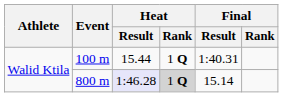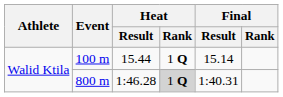 <table class="wikitable" style="font-size:90%">
 <tr>
 <th rowspan="2">Athlete</th>
 <th rowspan="2">Event</th>
 <th colspan="2">Heat</th>
 <th colspan="2">Final</th>
 </tr>
 <tr style="font-size:95%">
 <th>Result</th>
 <th>Rank</th>
 <th>Result</th>
 <th>Rank</th>
 </tr>
 <tr align=center>
 <td align=left rowspan=2><a href='#'>Walid Ktila</a></td>
 <td align=left><a href='#'>100 m</a></td>
 <td>15.44</td>
 <td>1 <strong>Q</strong></td>
-<td>1:40.31</td>
+<td>15.14</td>
 <td></td>
 </tr>
 <tr align=center>
 <td align=left><a href='#'>800 m</a></td>
-<td style="background: lavender;">1:46.28</td>
+<td>1:46.28</td>
 <td style="background: lightgrey;">1 <strong>Q</strong></td>
-<td>15.14</td>
+<td>1:40.31</td>
 <td></td>
 </tr>
 </table>
